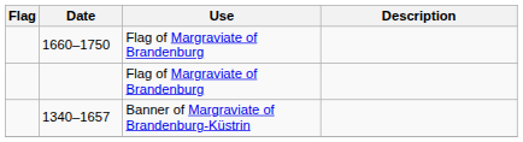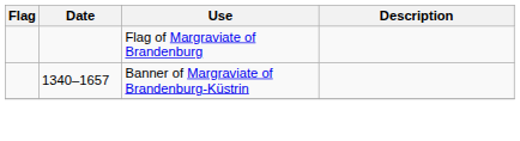 <table class="wikitable">
 <tr>
 <th>Flag</th>
 <th style="width:100px">Date</th>
 <th style="width:250px">Use</th>
 <th style="width:250px">Description</th>
-</tr>
-<tr>
-<td></td>
-<td>1660–1750</td>
-<td>Flag of <a href='#'>Margraviate of Brandenburg</a></td>
-<td></td>
 </tr>
 <tr>
 <td></td>
 <td></td>
 <td>Flag of <a href='#'>Margraviate of Brandenburg</a></td>
 <td></td>
 </tr>
 <tr>
 <td></td>
 <td>1340–1657</td>
 <td>Banner of <a href='#'>Margraviate of Brandenburg-Küstrin</a></td>
 <td></td>
 </tr>
 <tr>
 </tr>
 </table>
